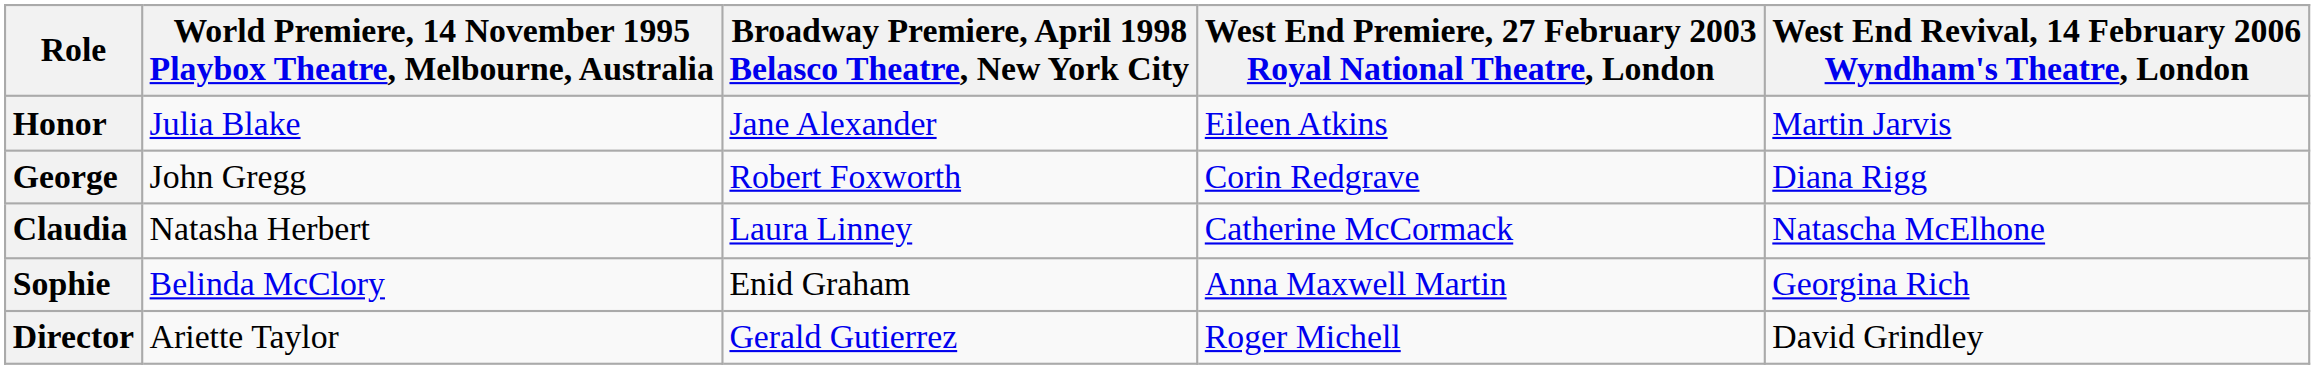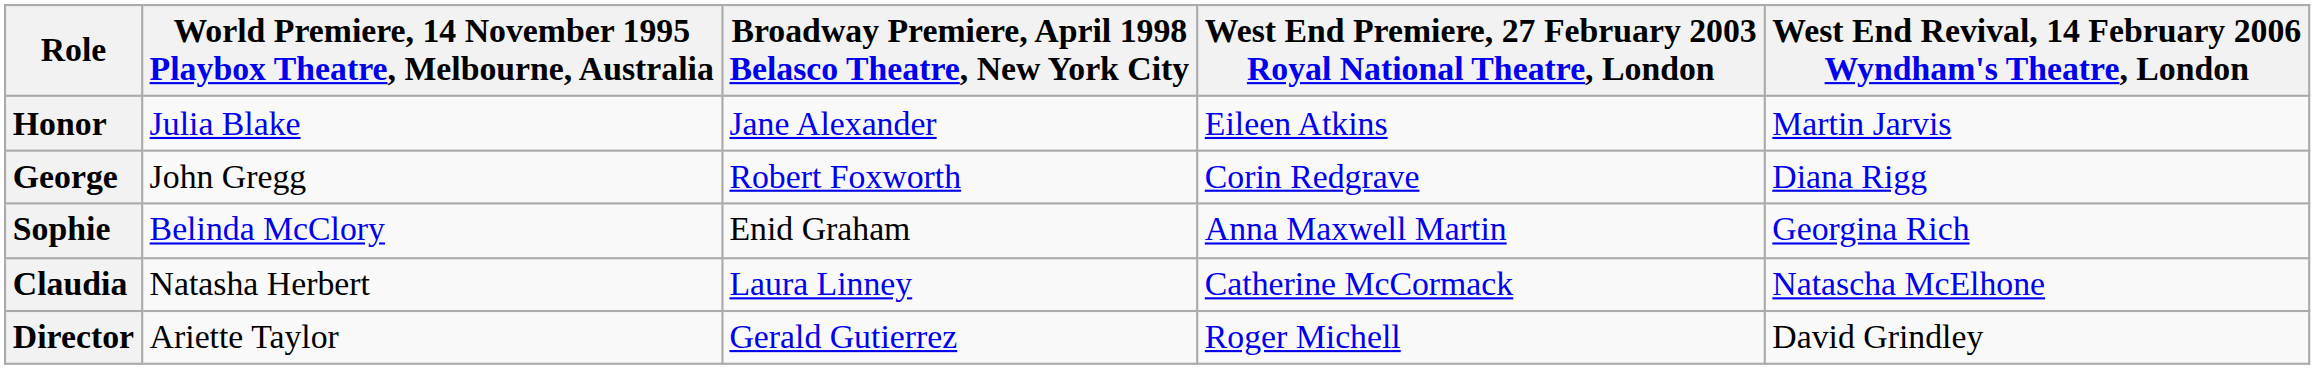 <table class="wikitable">
 <tr>
 <th>Role</th>
 <th>World Premiere, 14 November 1995<br><a href='#'>Playbox Theatre</a>, Melbourne, Australia</th>
 <th>Broadway Premiere, April 1998<br><a href='#'>Belasco Theatre</a>, New York City</th>
 <th>West End Premiere, 27 February 2003<br><a href='#'>Royal National Theatre</a>, London</th>
 <th>West End Revival, 14 February 2006<br><a href='#'>Wyndham's Theatre</a>, London</th>
 </tr>
 <tr>
 <th style="text-align:left">Honor</th>
 <td><a href='#'>Julia Blake</a></td>
 <td><a href='#'>Jane Alexander</a></td>
 <td><a href='#'>Eileen Atkins</a></td>
 <td><a href='#'>Martin Jarvis</a></td>
 </tr>
 <tr>
 <th style="text-align:left">George</th>
 <td>John Gregg</td>
 <td><a href='#'>Robert Foxworth</a></td>
 <td><a href='#'>Corin Redgrave</a></td>
 <td><a href='#'>Diana Rigg</a></td>
 </tr>
 <tr>
+<th style="text-align:left">Sophie</th>
+<td><a href='#'>Belinda McClory</a></td>
+<td>Enid Graham</td>
+<td><a href='#'>Anna Maxwell Martin</a></td>
+<td><a href='#'>Georgina Rich</a></td>
+</tr>
+<tr>
 <th style="text-align:left">Claudia</th>
 <td>Natasha Herbert</td>
 <td><a href='#'>Laura Linney</a></td>
 <td><a href='#'>Catherine McCormack</a></td>
 <td><a href='#'>Natascha McElhone</a></td>
-</tr>
-<tr>
-<th style="text-align:left">Sophie</th>
-<td><a href='#'>Belinda McClory</a></td>
-<td>Enid Graham</td>
-<td><a href='#'>Anna Maxwell Martin</a></td>
-<td><a href='#'>Georgina Rich</a></td>
 </tr>
 <tr>
 <th style="text-align:left">Director</th>
 <td>Ariette Taylor</td>
 <td><a href='#'>Gerald Gutierrez</a></td>
 <td><a href='#'>Roger Michell</a></td>
 <td>David Grindley</td>
 </tr>
 </table>
